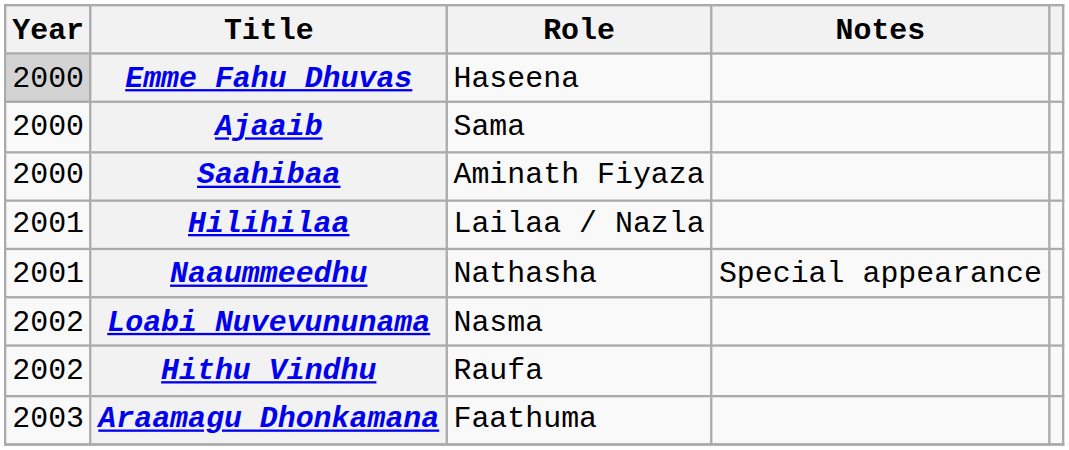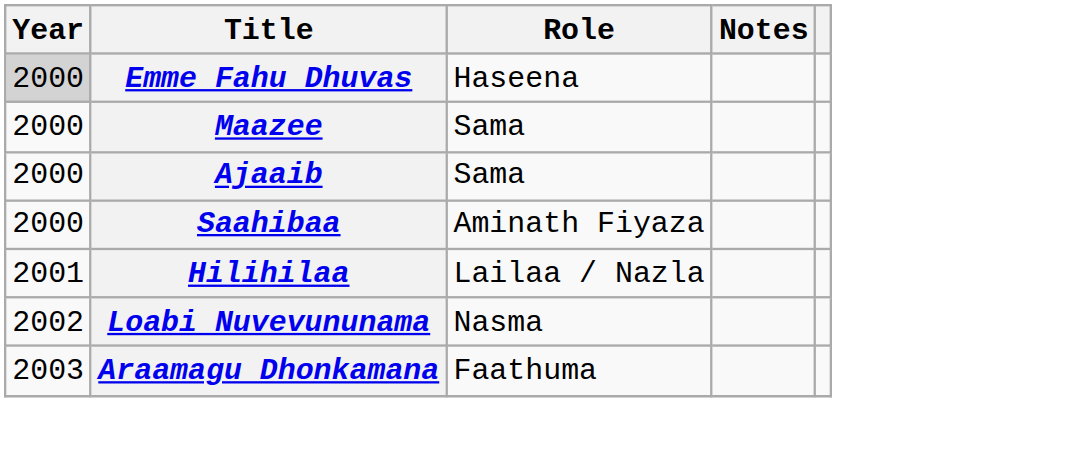 <table class="wikitable sortable plainrowheaders">
 <tr style="background:#ccc; text-align:center;">
 <th scope="col">Year</th>
 <th scope="col">Title</th>
 <th scope="col">Role</th>
 <th scope="col">Notes</th>
 <th scope="col" class="unsortable"></th>
 </tr>
 <tr>
 <td style="background: lightgrey;">2000</td>
 <th scope="row"><em><a href='#'>Emme Fahu Dhuvas</a></em></th>
 <td>Haseena</td>
+<td></td>
+<td style="text-align: center;"></td>
+</tr>
+<tr>
+<td>2000</td>
+<th scope="row"><em><a href='#'>Maazee</a></em></th>
+<td>Sama</td>
 <td></td>
 <td style="text-align: center;"></td>
 </tr>
 <tr>
 <td>2000</td>
 <th scope="row"><em><a href='#'>Ajaaib</a></em></th>
 <td>Sama</td>
 <td></td>
 <td style="text-align: center;"></td>
 </tr>
 <tr>
 <td>2000</td>
 <th scope="row"><em><a href='#'>Saahibaa</a></em></th>
 <td>Aminath Fiyaza</td>
 <td></td>
 <td style="text-align: center;"></td>
 </tr>
 <tr>
 <td>2001</td>
 <th scope="row"><em><a href='#'>Hilihilaa</a></em></th>
 <td>Lailaa / Nazla</td>
 <td></td>
 <td style="text-align: center;"></td>
 </tr>
 <tr>
-<td>2001</td>
-<th scope="row"><em><a href='#'>Naaummeedhu</a></em></th>
-<td>Nathasha</td>
-<td>Special appearance</td>
-<td style="text-align: center;"></td>
-</tr>
-<tr>
 <td>2002</td>
 <th scope="row"><em><a href='#'>Loabi Nuvevununama</a></em></th>
 <td>Nasma</td>
-<td></td>
-<td style="text-align: center;"></td>
-</tr>
-<tr>
-<td>2002</td>
-<th scope="row"><em><a href='#'>Hithu Vindhu</a></em></th>
-<td>Raufa</td>
 <td></td>
 <td style="text-align: center;"></td>
 </tr>
 <tr>
 <td>2003</td>
 <th scope="row"><em><a href='#'>Araamagu Dhonkamana</a></em></th>
 <td>Faathuma</td>
 <td></td>
 <td style="text-align: center;"></td>
 </tr>
 <tr>
 </tr>
 </table>
